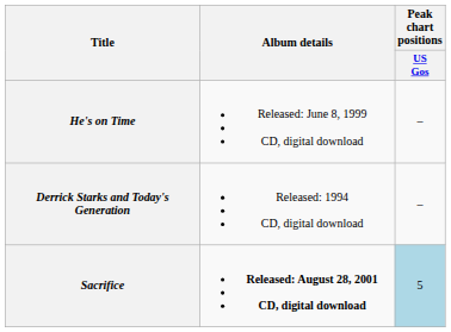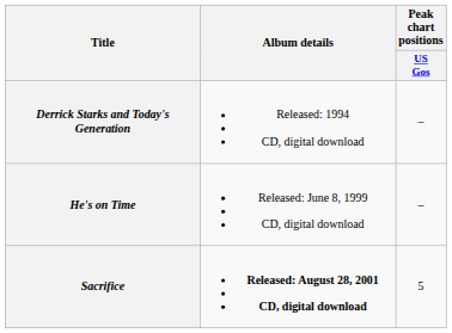 <table class="wikitable plainrowheaders" style="text-align:center;">
 <tr>
 <th scope="col" rowspan="2" style="width:16em;">Title</th>
 <th scope="col" rowspan="2" style="width:16em;">Album details</th>
 <th scope="col" colspan="1">Peak chart positions</th>
 </tr>
 <tr>
 <th style="width:3em; font-size:90%"><a href='#'>US<br>Gos</a></th>
 </tr>
 <tr>
+<th scope="row"><em>Derrick Starks and Today's Generation</em></th>
+<td><br><ul><li>Released: 1994</li><li></li><li>CD, digital download</li></ul></td>
+<td>–</td>
+</tr>
+<tr>
 <th scope="row"><em>He's on Time</em></th>
 <td><br><ul><li>Released: June 8, 1999</li><li></li><li>CD, digital download</li></ul></td>
 <td>–</td>
 </tr>
 <tr>
-<th scope="row"><em>Derrick Starks and Today's Generation</em></th>
-<td><br><ul><li>Released: 1994</li><li></li><li>CD, digital download</li></ul></td>
-<td>–</td>
-</tr>
-<tr>
 <th scope="row"><em>Sacrifice</em></th>
 <td><strong><br><ul><li>Released: August 28, 2001</li><li></li><li>CD, digital download</li></ul></strong></td>
-<td style="background: lightblue;">5</td>
+<td>5</td>
 </tr>
 </table>
